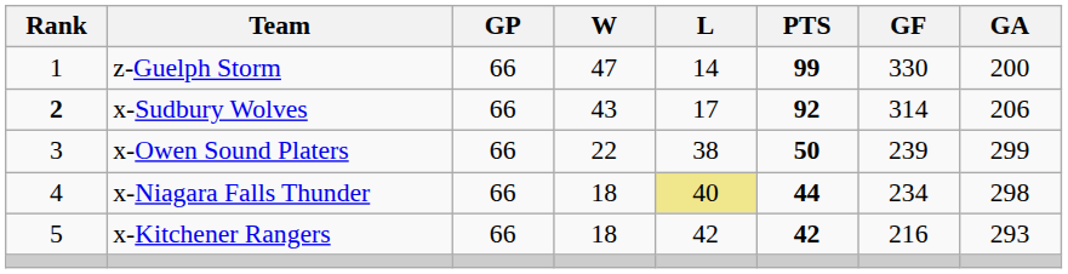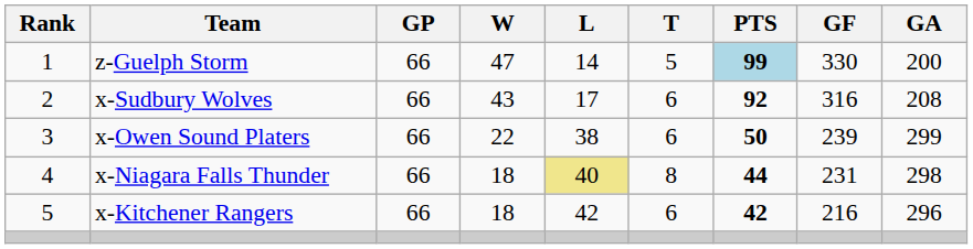 <table class="wikitable sortable" style="text-align:center">
 <tr>
 <th width="7.5%">Rank</th>
 <th width="25.5%">Team</th>
 <th width="7.5%">GP</th>
 <th width="7.5%">W</th>
 <th width="7.5%">L</th>
+<th width="7.5%">T</th>
 <th width="7.5%">PTS</th>
 <th width="7.5%">GF</th>
 <th width="7.5%">GA</th>
 </tr>
 <tr>
 <td>1</td>
 <td align=left>z-<a href='#'>Guelph Storm</a></td>
 <td>66</td>
 <td>47</td>
 <td>14</td>
-<td><strong>99</strong></td>
+<td>5</td>
+<td style="background: lightblue;"><strong>99</strong></td>
 <td>330</td>
 <td>200</td>
 </tr>
 <tr>
-<td><strong>2</strong></td>
+<td>2</td>
 <td align=left>x-<a href='#'>Sudbury Wolves</a></td>
 <td>66</td>
 <td>43</td>
 <td>17</td>
+<td>6</td>
 <td><strong>92</strong></td>
-<td>314</td>
-<td>206</td>
+<td>316</td>
+<td>208</td>
 </tr>
 <tr>
 <td>3</td>
 <td align=left>x-<a href='#'>Owen Sound Platers</a></td>
 <td>66</td>
 <td>22</td>
 <td>38</td>
+<td>6</td>
 <td><strong>50</strong></td>
 <td>239</td>
 <td>299</td>
 </tr>
 <tr>
 <td>4</td>
 <td align=left>x-<a href='#'>Niagara Falls Thunder</a></td>
 <td>66</td>
 <td>18</td>
 <td style="background: khaki;">40</td>
+<td>8</td>
 <td><strong>44</strong></td>
-<td>234</td>
+<td>231</td>
 <td>298</td>
 </tr>
 <tr>
 <td>5</td>
 <td align=left>x-<a href='#'>Kitchener Rangers</a></td>
 <td>66</td>
 <td>18</td>
 <td>42</td>
+<td>6</td>
 <td><strong>42</strong></td>
 <td>216</td>
-<td>293</td>
+<td>296</td>
 </tr>
 <tr style="background-color:#cccccc;">
 <td></td>
 <td></td>
 <td></td>
 <td></td>
 <td></td>
 <td></td>
 <td></td>
 <td></td>
+<td></td>
 </tr>
 </table>
